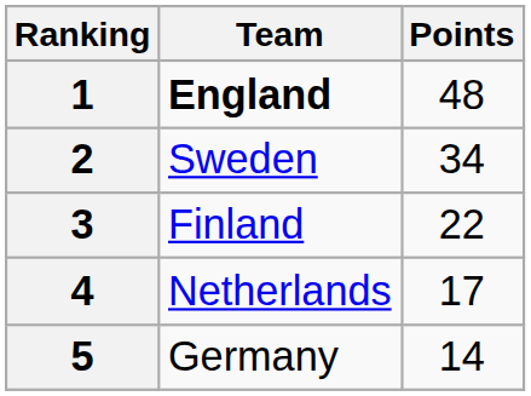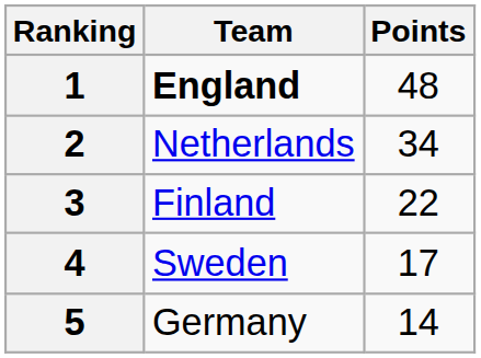 <table class="wikitable">
 <tr style="font-size:10pt;font-weight:bold">
 <th>Ranking</th>
 <th>Team</th>
 <th>Points</th>
 </tr>
 <tr>
 <th>1</th>
 <td> <strong>England</strong></td>
 <td align=center>48</td>
 </tr>
 <tr>
 <th>2</th>
-<td> <a href='#'>Sweden</a></td>
+<td> <a href='#'>Netherlands</a></td>
 <td align=center>34</td>
 </tr>
 <tr>
 <th>3</th>
 <td> <a href='#'>Finland</a></td>
 <td align=center>22</td>
 </tr>
 <tr>
 <th>4</th>
-<td> <a href='#'>Netherlands</a></td>
+<td> <a href='#'>Sweden</a></td>
 <td align=center>17</td>
 </tr>
 <tr>
 <th>5</th>
 <td> Germany</td>
 <td align=center>14</td>
 </tr>
 </table>
